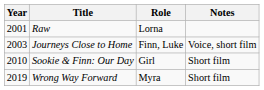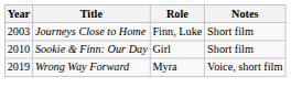 <table class="wikitable sortable">
 <tr>
 <th>Year</th>
 <th>Title</th>
 <th>Role</th>
 <th>Notes</th>
 </tr>
 <tr>
-<td>2001</td>
-<td><em>Raw</em></td>
-<td>Lorna</td>
-<td></td>
-</tr>
-<tr>
 <td>2003</td>
 <td><em>Journeys Close to Home</em></td>
 <td>Finn, Luke</td>
-<td>Voice, short film</td>
+<td>Short film</td>
 </tr>
 <tr>
 <td>2010</td>
 <td><em>Sookie & Finn: Our Day</em></td>
 <td>Girl</td>
 <td>Short film</td>
 </tr>
 <tr>
 <td>2019</td>
 <td><em>Wrong Way Forward</em></td>
 <td>Myra</td>
-<td>Short film</td>
+<td>Voice, short film</td>
 </tr>
 </table>
